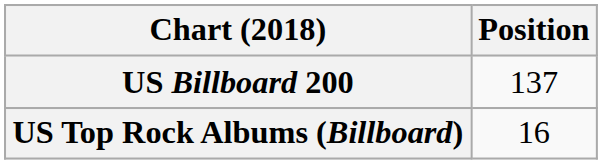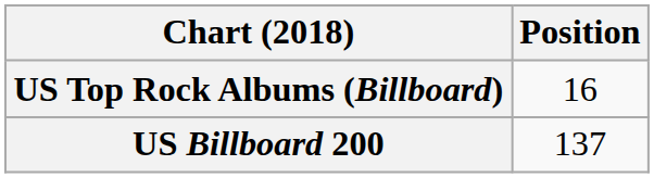 <table class="wikitable sortable plainrowheaders" style="text-align:center">
 <tr>
 <th scope="col">Chart (2018)</th>
 <th scope="col">Position</th>
 </tr>
 <tr>
+<th scope="row">US Top Rock Albums (<em>Billboard</em>)</th>
+<td>16</td>
+</tr>
+<tr>
 <th scope="row">US <em>Billboard</em> 200</th>
 <td>137</td>
 </tr>
-<tr>
-<th scope="row">US Top Rock Albums (<em>Billboard</em>)</th>
-<td>16</td>
-</tr>
 </table>
